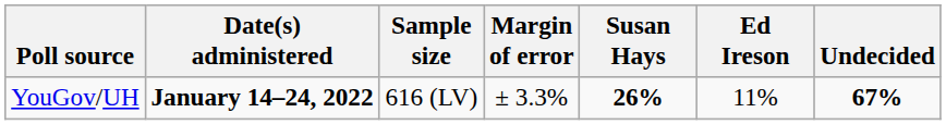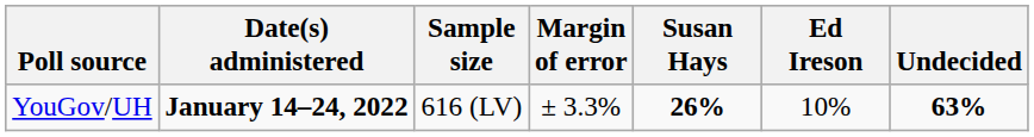 <table class="wikitable" style="font-size:90%;text-align:center;">
 <tr valign=bottom>
 <th>Poll source</th>
 <th>Date(s)<br>administered</th>
 <th>Sample<br>size</th>
 <th>Margin<br>of error</th>
 <th style="width:60px;">Susan<br>Hays</th>
 <th style="width:60px;">Ed<br>Ireson</th>
 <th>Undecided</th>
 </tr>
 <tr>
 <td style="text-align:left;"><a href='#'>YouGov</a>/<a href='#'>UH</a></td>
 <td><strong>January 14–24, 2022</strong></td>
 <td>616 (LV)</td>
 <td>± 3.3%</td>
 <td><strong>26%</strong></td>
-<td>11%</td>
-<td><strong>67%</strong></td>
+<td>10%</td>
+<td><strong>63%</strong></td>
 </tr>
 </table>
